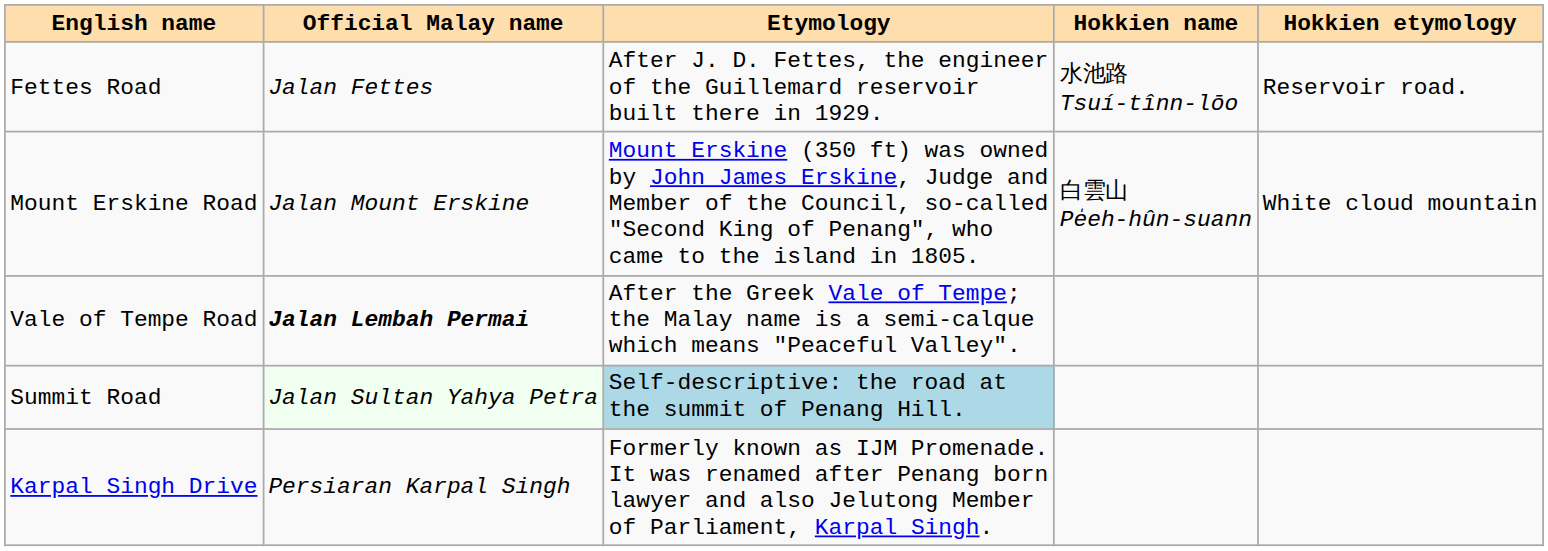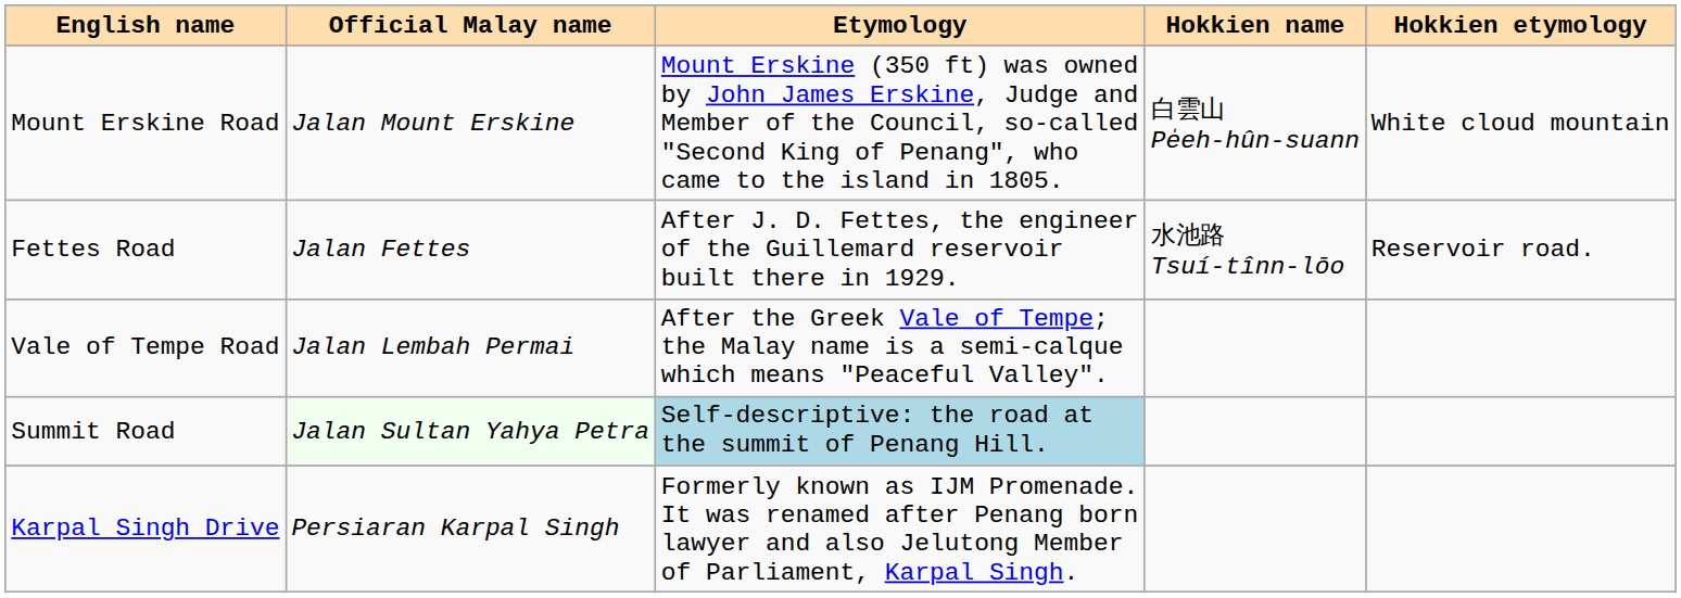 <table class="wikitable sortable defaultleft col4center">
 <tr>
 <th style="background:#ffdead;">English name</th>
 <th style="background:#ffdead;">Official Malay name</th>
 <th width="250" style="background:#ffdead;">Etymology</th>
 <th style="background:#ffdead;">Hokkien name</th>
 <th style="background:#ffdead;">Hokkien etymology</th>
 </tr>
 <tr>
+<td>Mount Erskine Road</td>
+<td><em>Jalan Mount Erskine</em></td>
+<td><a href='#'>Mount Erskine</a> (350 ft) was owned by <a href='#'>John James Erskine</a>, Judge and Member of the Council, so-called "Second King of Penang", who came to the island in 1805.</td>
+<td>白雲山<br><em>Pe̍eh-hûn-suann</em></td>
+<td>White cloud mountain</td>
+</tr>
+<tr>
 <td>Fettes Road</td>
 <td><em>Jalan Fettes</em></td>
 <td>After J. D. Fettes, the engineer of the Guillemard reservoir built there in 1929.</td>
 <td>水池路<br><em>Tsuí-tînn-lōo</em></td>
 <td>Reservoir road.</td>
 </tr>
 <tr>
-<td>Mount Erskine Road</td>
-<td><em>Jalan Mount Erskine</em></td>
-<td><a href='#'>Mount Erskine</a> (350 ft) was owned by <a href='#'>John James Erskine</a>, Judge and Member of the Council, so-called "Second King of Penang", who came to the island in 1805.</td>
-<td>白雲山<br><em>Pe̍eh-hûn-suann</em></td>
-<td>White cloud mountain</td>
-</tr>
-<tr>
 <td>Vale of Tempe Road</td>
-<td><strong><em>Jalan Lembah Permai</em></strong></td>
+<td><em>Jalan Lembah Permai</em></td>
 <td>After the Greek <a href='#'>Vale of Tempe</a>; the Malay name is a semi-calque which means "Peaceful Valley".</td>
 <td></td>
 <td></td>
 </tr>
 <tr>
 <td>Summit Road</td>
 <td style="background:#F0FFF0;"><em>Jalan Sultan Yahya Petra</em></td>
 <td style="background: lightblue;">Self-descriptive: the road at the summit of Penang Hill.</td>
 <td></td>
 <td></td>
 </tr>
 <tr>
 <td><a href='#'>Karpal Singh Drive</a></td>
 <td><em>Persiaran Karpal Singh</em></td>
 <td>Formerly known as IJM Promenade. It was renamed after Penang born lawyer and also Jelutong Member of Parliament, <a href='#'>Karpal Singh</a>.</td>
 <td></td>
 <td></td>
 </tr>
 </table>
